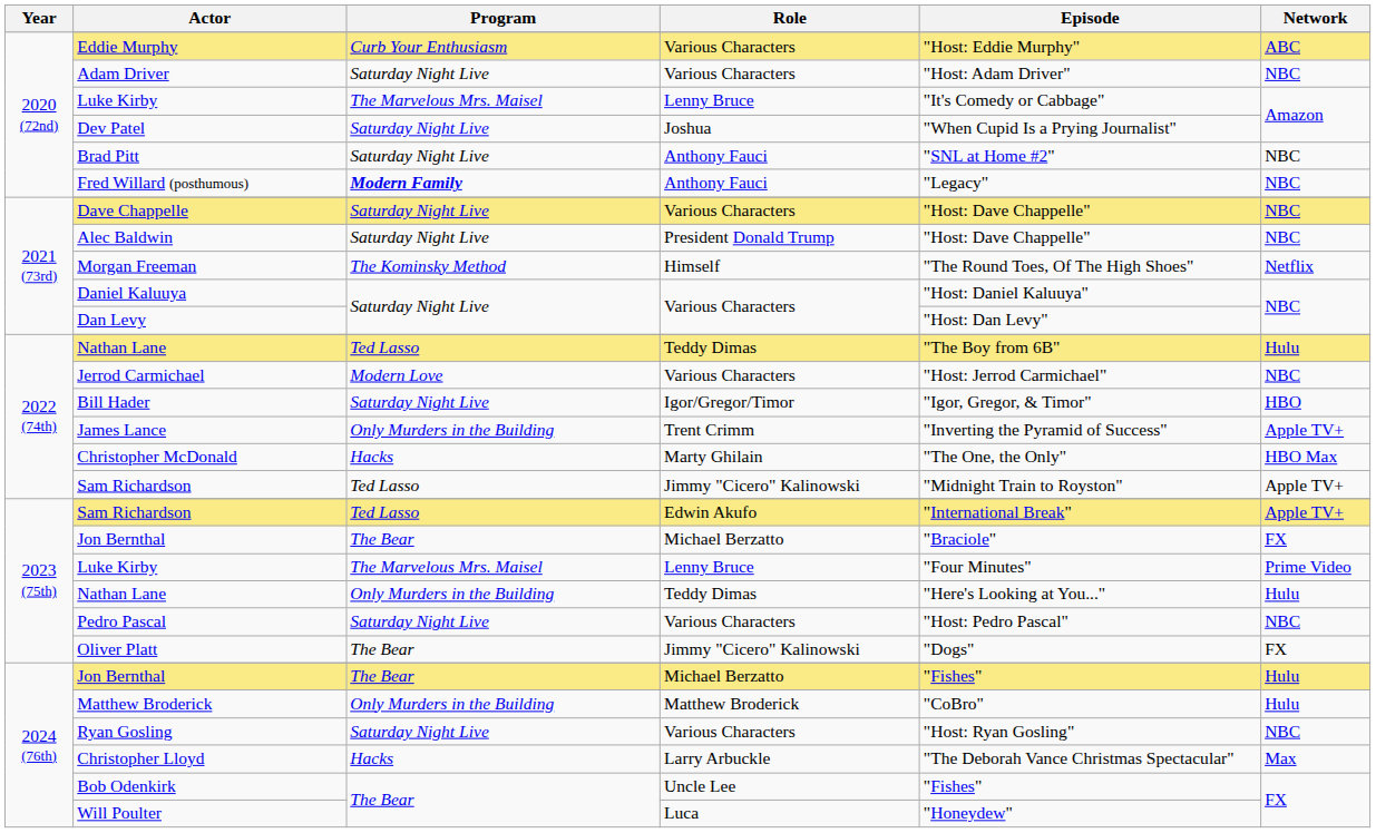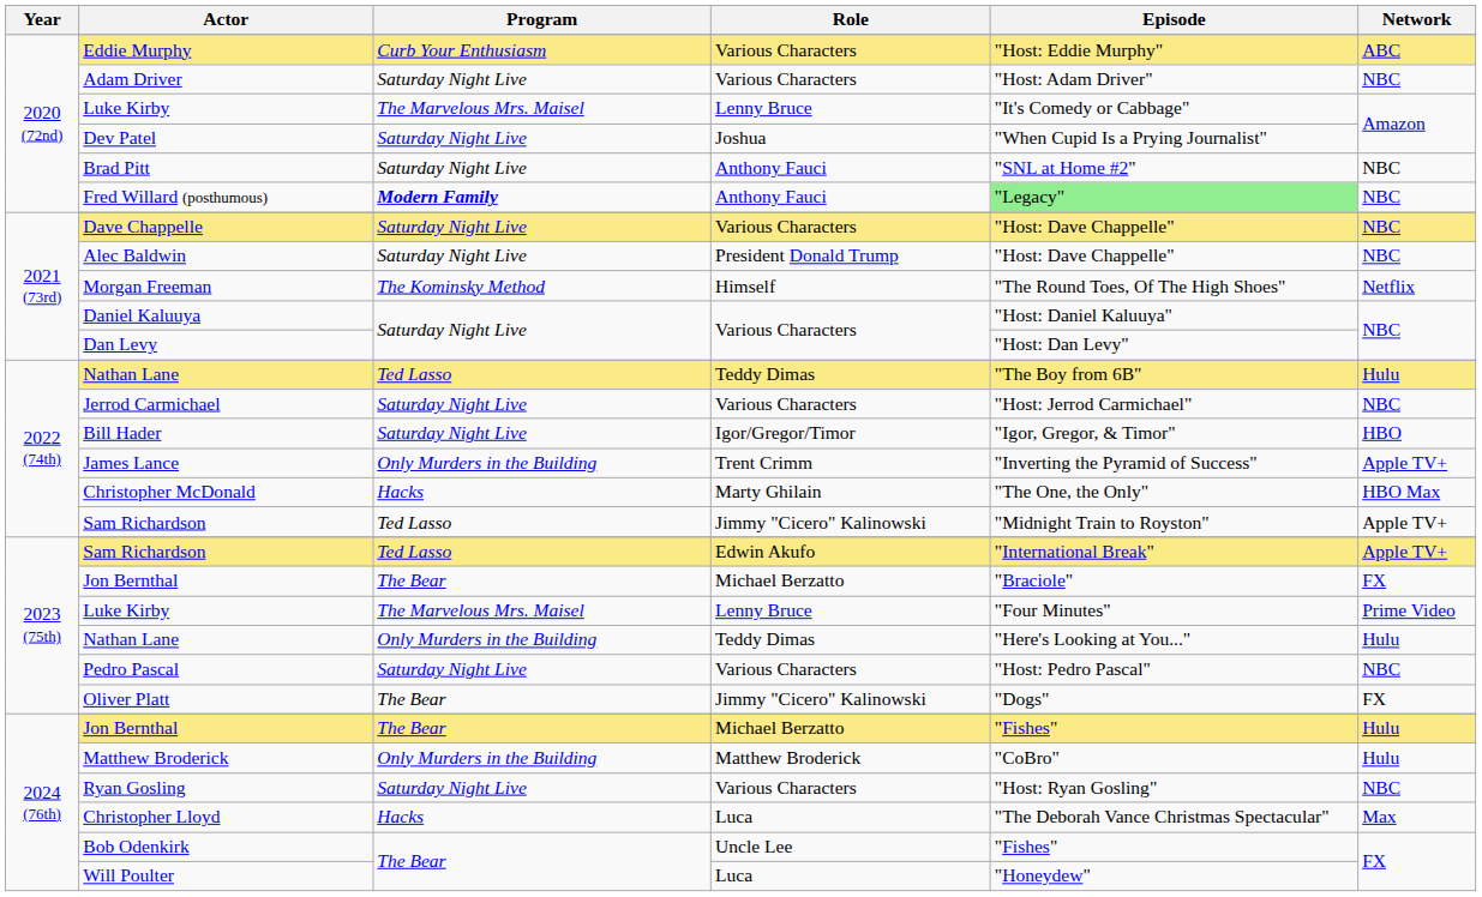 <table class="wikitable" style="width:100%">
 <tr bgcolor="#bebebe">
 <th style="width:5%;">Year</th>
 <th style="width:20%;">Actor</th>
 <th style="width:23%;">Program</th>
 <th style="width:19%;">Role</th>
 <th style="width:25%;">Episode</th>
 <th style="width:8%;">Network</th>
 </tr>
 <tr>
 <td rowspan=7 style="text-align:center"><a href='#'>2020</a><br><small><a href='#'>(72nd)</a></small><br></td>
 </tr>
 <tr style="background:#FAEB86">
 <td><a href='#'>Eddie Murphy</a></td>
 <td><em><a href='#'>Curb Your Enthusiasm</a></em></td>
 <td>Various Characters</td>
 <td>"Host: Eddie Murphy"</td>
 <td><a href='#'>ABC</a></td>
 </tr>
 <tr>
 <td><a href='#'>Adam Driver</a></td>
 <td><em>Saturday Night Live</em></td>
 <td>Various Characters</td>
 <td>"Host: Adam Driver"</td>
 <td><a href='#'>NBC</a></td>
 </tr>
 <tr>
 <td><a href='#'>Luke Kirby</a></td>
 <td><em><a href='#'>The Marvelous Mrs. Maisel</a></em></td>
 <td><a href='#'>Lenny Bruce</a></td>
 <td>"It's Comedy or Cabbage"</td>
 <td rowspan=2><a href='#'>Amazon</a></td>
 </tr>
 <tr>
 <td><a href='#'>Dev Patel</a></td>
 <td><em><a href='#'>Saturday Night Live</a></em></td>
 <td>Joshua</td>
 <td>"When Cupid Is a Prying Journalist"</td>
 </tr>
 <tr>
 <td><a href='#'>Brad Pitt</a></td>
 <td><em>Saturday Night Live</em></td>
 <td><a href='#'>Anthony Fauci</a></td>
 <td>"<a href='#'>SNL at Home #2</a>"</td>
 <td>NBC</td>
 </tr>
 <tr>
 <td><a href='#'>Fred Willard</a> <small>(posthumous)</small></td>
 <td><strong><em><a href='#'>Modern Family</a></em></strong></td>
 <td><a href='#'>Anthony Fauci</a></td>
-<td>"Legacy"</td>
+<td style="background: lightgreen;">"Legacy"</td>
 <td><a href='#'>NBC</a></td>
 </tr>
 <tr>
 <td rowspan=6 style="text-align:center"><a href='#'>2021</a><br><small><a href='#'>(73rd)</a></small><br></td>
 </tr>
 <tr style="background:#FAEB86">
 <td><a href='#'>Dave Chappelle</a></td>
 <td><em><a href='#'>Saturday Night Live</a></em></td>
 <td>Various Characters</td>
 <td>"Host: Dave Chappelle"</td>
 <td><a href='#'>NBC</a></td>
 </tr>
 <tr>
 <td><a href='#'>Alec Baldwin</a></td>
 <td><em>Saturday Night Live</em></td>
 <td>President <a href='#'>Donald Trump</a></td>
 <td>"Host: Dave Chappelle"</td>
 <td><a href='#'>NBC</a></td>
 </tr>
 <tr>
 <td><a href='#'>Morgan Freeman</a></td>
 <td><em><a href='#'>The Kominsky Method</a></em></td>
 <td>Himself</td>
 <td>"The Round Toes, Of The High Shoes"</td>
 <td><a href='#'>Netflix</a></td>
 </tr>
 <tr>
 <td><a href='#'>Daniel Kaluuya</a></td>
 <td rowspan=2><em>Saturday Night Live</em></td>
 <td rowspan=2>Various Characters</td>
 <td>"Host: Daniel Kaluuya"</td>
 <td rowspan=2><a href='#'>NBC</a></td>
 </tr>
 <tr>
 <td><a href='#'>Dan Levy</a></td>
 <td>"Host: Dan Levy"</td>
 </tr>
 <tr>
 <td rowspan=7 style="text-align:center"><a href='#'>2022</a><br><small><a href='#'>(74th)</a></small></td>
 </tr>
 <tr style="background:#FAEB86">
 <td><a href='#'>Nathan Lane</a></td>
 <td><em><a href='#'>Ted Lasso</a></em></td>
 <td>Teddy Dimas</td>
 <td>"The Boy from 6B"</td>
 <td><a href='#'>Hulu</a></td>
 </tr>
 <tr>
 <td><a href='#'>Jerrod Carmichael</a></td>
-<td><em><a href='#'>Modern Love</a></em></td>
+<td><em><a href='#'>Saturday Night Live</a></em></td>
 <td>Various Characters</td>
 <td>"Host: Jerrod Carmichael"</td>
 <td><a href='#'>NBC</a></td>
 </tr>
 <tr>
 <td><a href='#'>Bill Hader</a></td>
 <td><em><a href='#'>Saturday Night Live</a></em></td>
 <td>Igor/Gregor/Timor</td>
 <td>"Igor, Gregor, & Timor"</td>
 <td><a href='#'>HBO</a></td>
 </tr>
 <tr>
 <td><a href='#'>James Lance</a></td>
 <td><em><a href='#'>Only Murders in the Building</a></em></td>
 <td>Trent Crimm</td>
 <td>"Inverting the Pyramid of Success"</td>
 <td><a href='#'>Apple TV+</a></td>
 </tr>
 <tr>
 <td><a href='#'>Christopher McDonald</a></td>
 <td><em><a href='#'>Hacks</a></em></td>
 <td>Marty Ghilain</td>
 <td>"The One, the Only"</td>
 <td><a href='#'>HBO Max</a></td>
 </tr>
 <tr>
 <td><a href='#'>Sam Richardson</a></td>
 <td><em>Ted Lasso</em></td>
 <td>Jimmy "Cicero" Kalinowski</td>
 <td>"Midnight Train to Royston"</td>
 <td>Apple TV+</td>
 </tr>
 <tr>
 <td rowspan=7 style="text-align:center"><a href='#'>2023</a><br><small><a href='#'>(75th)</a></small></td>
 </tr>
 <tr style="background:#FAEB86">
 <td><a href='#'>Sam Richardson</a></td>
 <td><em><a href='#'>Ted Lasso</a></em></td>
 <td>Edwin Akufo</td>
 <td>"<a href='#'>International Break</a>"</td>
 <td><a href='#'>Apple TV+</a></td>
 </tr>
 <tr>
 <td><a href='#'>Jon Bernthal</a></td>
 <td><em><a href='#'>The Bear</a></em></td>
 <td>Michael Berzatto</td>
 <td>"<a href='#'>Braciole</a>"</td>
 <td><a href='#'>FX</a></td>
 </tr>
 <tr>
 <td><a href='#'>Luke Kirby</a></td>
 <td><em><a href='#'>The Marvelous Mrs. Maisel</a></em></td>
 <td><a href='#'>Lenny Bruce</a></td>
 <td>"Four Minutes"</td>
 <td><a href='#'>Prime Video</a></td>
 </tr>
 <tr>
 <td><a href='#'>Nathan Lane</a></td>
 <td><em><a href='#'>Only Murders in the Building</a></em></td>
 <td>Teddy Dimas</td>
 <td>"Here's Looking at You..."</td>
 <td><a href='#'>Hulu</a></td>
 </tr>
 <tr>
 <td><a href='#'>Pedro Pascal</a></td>
 <td><em><a href='#'>Saturday Night Live</a></em></td>
 <td>Various Characters</td>
 <td>"Host: Pedro Pascal"</td>
 <td><a href='#'>NBC</a></td>
 </tr>
 <tr>
 <td><a href='#'>Oliver Platt</a></td>
 <td><em>The Bear</em></td>
 <td>Jimmy "Cicero" Kalinowski</td>
 <td>"Dogs"</td>
 <td>FX</td>
 </tr>
 <tr>
 <td rowspan=7 style="text-align:center"><a href='#'>2024</a><br><small><a href='#'>(76th)</a></small></td>
 </tr>
 <tr style="background:#FAEB86">
 <td><a href='#'>Jon Bernthal</a></td>
 <td><em><a href='#'>The Bear</a></em></td>
 <td>Michael Berzatto</td>
 <td>"<a href='#'>Fishes</a>"</td>
 <td><a href='#'>Hulu</a></td>
 </tr>
 <tr>
 <td><a href='#'>Matthew Broderick</a></td>
 <td><em><a href='#'>Only Murders in the Building</a></em></td>
 <td>Matthew Broderick</td>
 <td>"CoBro"</td>
 <td><a href='#'>Hulu</a></td>
 </tr>
 <tr>
 <td><a href='#'>Ryan Gosling</a></td>
 <td><em><a href='#'>Saturday Night Live</a></em></td>
 <td>Various Characters</td>
 <td>"Host: Ryan Gosling"</td>
 <td><a href='#'>NBC</a></td>
 </tr>
 <tr>
 <td><a href='#'>Christopher Lloyd</a></td>
 <td><em><a href='#'>Hacks</a></em></td>
-<td>Larry Arbuckle</td>
+<td>Luca</td>
 <td>"The Deborah Vance Christmas Spectacular"</td>
 <td><a href='#'>Max</a></td>
 </tr>
 <tr>
 <td><a href='#'>Bob Odenkirk</a></td>
 <td rowspan="2"><em><a href='#'>The Bear</a></em></td>
 <td>Uncle Lee</td>
 <td>"<a href='#'>Fishes</a>"</td>
 <td rowspan="2"><a href='#'>FX</a></td>
 </tr>
 <tr>
 <td><a href='#'>Will Poulter</a></td>
 <td>Luca</td>
 <td>"<a href='#'>Honeydew</a>"</td>
 </tr>
 </table>
